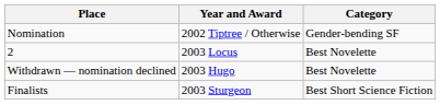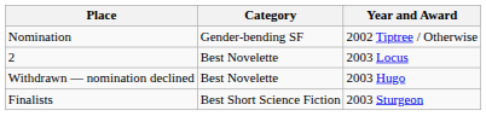 <table class="wikitable">
 <tr>
 <th>Place</th>
+<th>Category</th>
 <th>Year and Award</th>
-<th>Category</th>
 </tr>
 <tr>
 <td>Nomination</td>
+<td>Gender-bending SF</td>
 <td>2002 <a href='#'>Tiptree</a> / Otherwise</td>
-<td>Gender-bending SF</td>
 </tr>
 <tr>
 <td>2</td>
+<td>Best Novelette</td>
 <td>2003 <a href='#'>Locus</a></td>
-<td>Best Novelette</td>
 </tr>
 <tr>
 <td>Withdrawn — nomination declined</td>
+<td>Best Novelette</td>
 <td>2003 <a href='#'>Hugo</a></td>
-<td>Best Novelette</td>
 </tr>
 <tr>
 <td>Finalists</td>
+<td>Best Short Science Fiction</td>
 <td>2003 <a href='#'>Sturgeon</a></td>
-<td>Best Short Science Fiction</td>
 </tr>
 </table>
